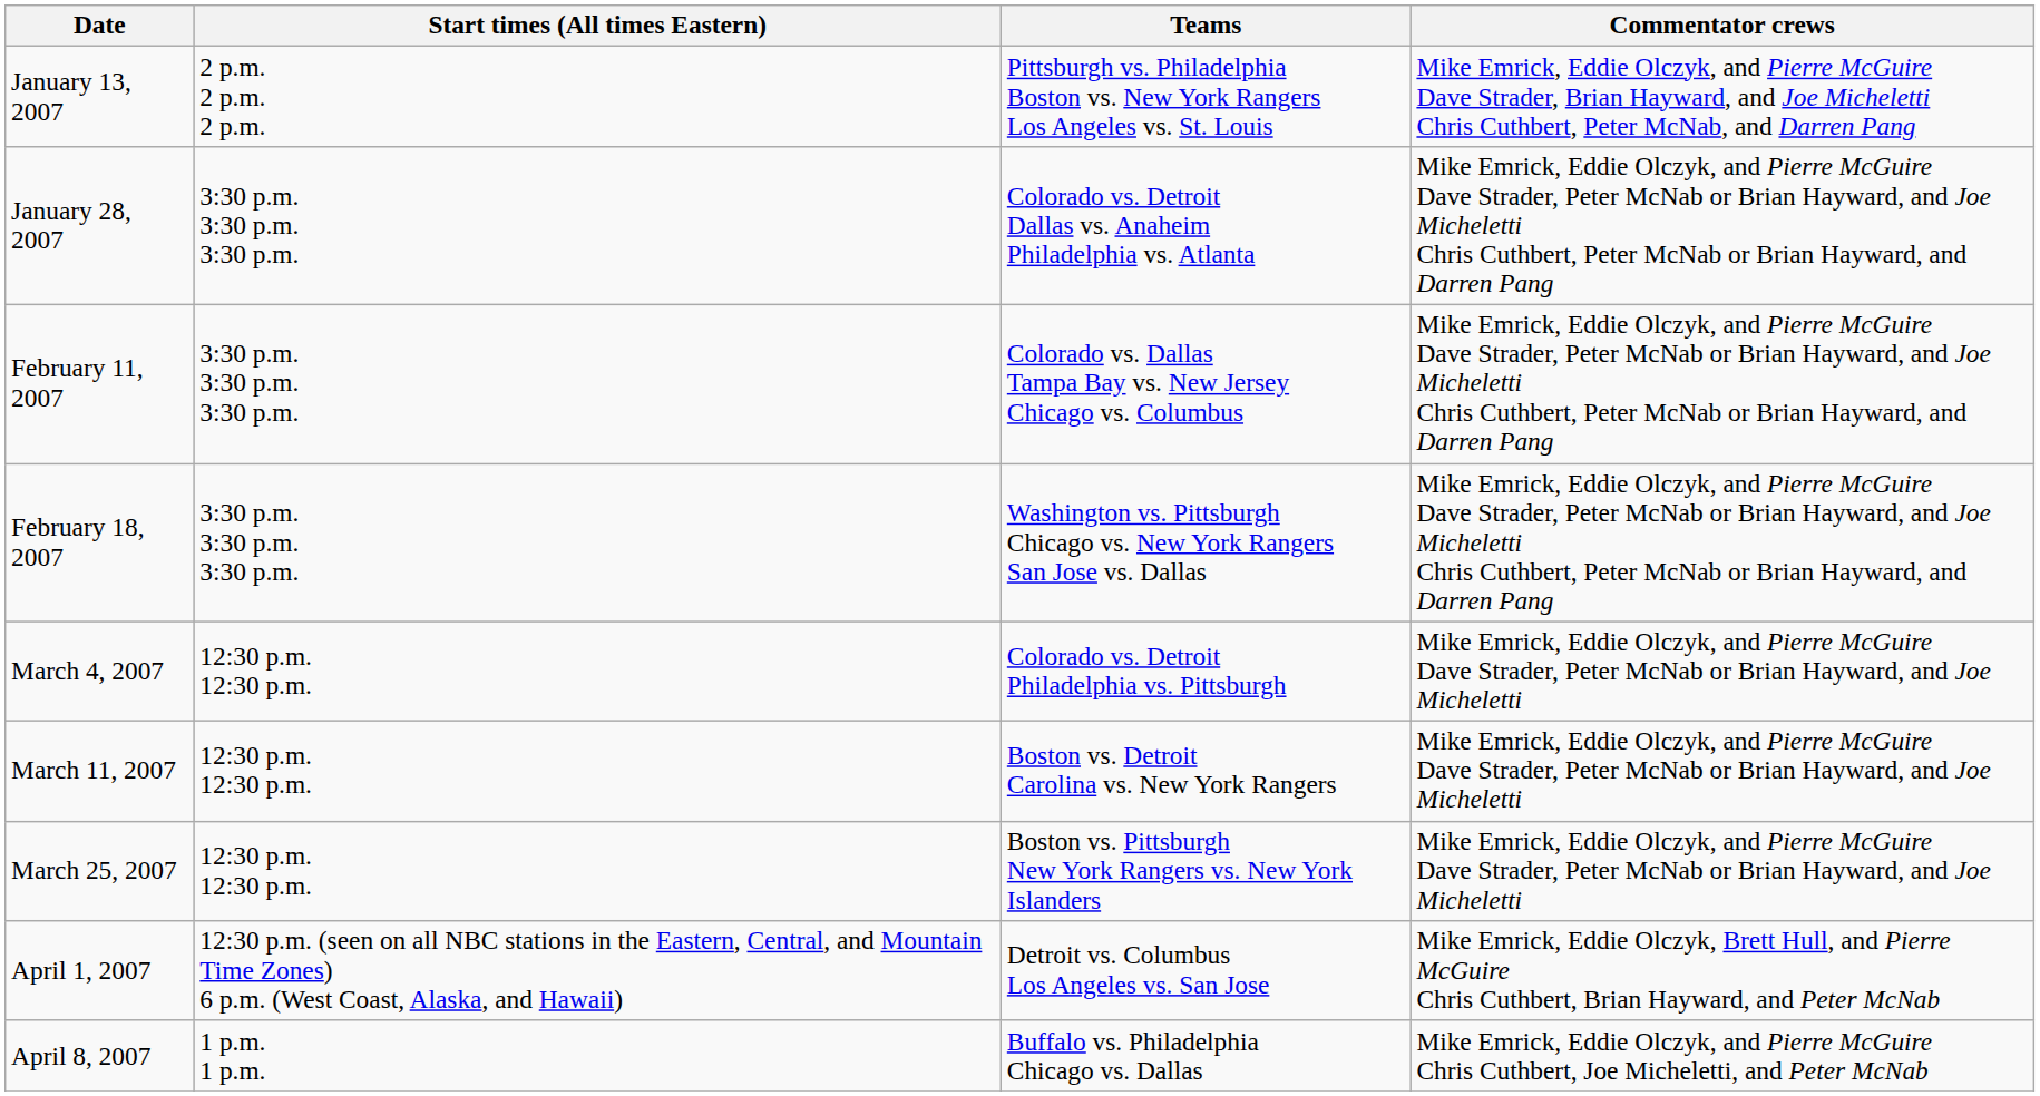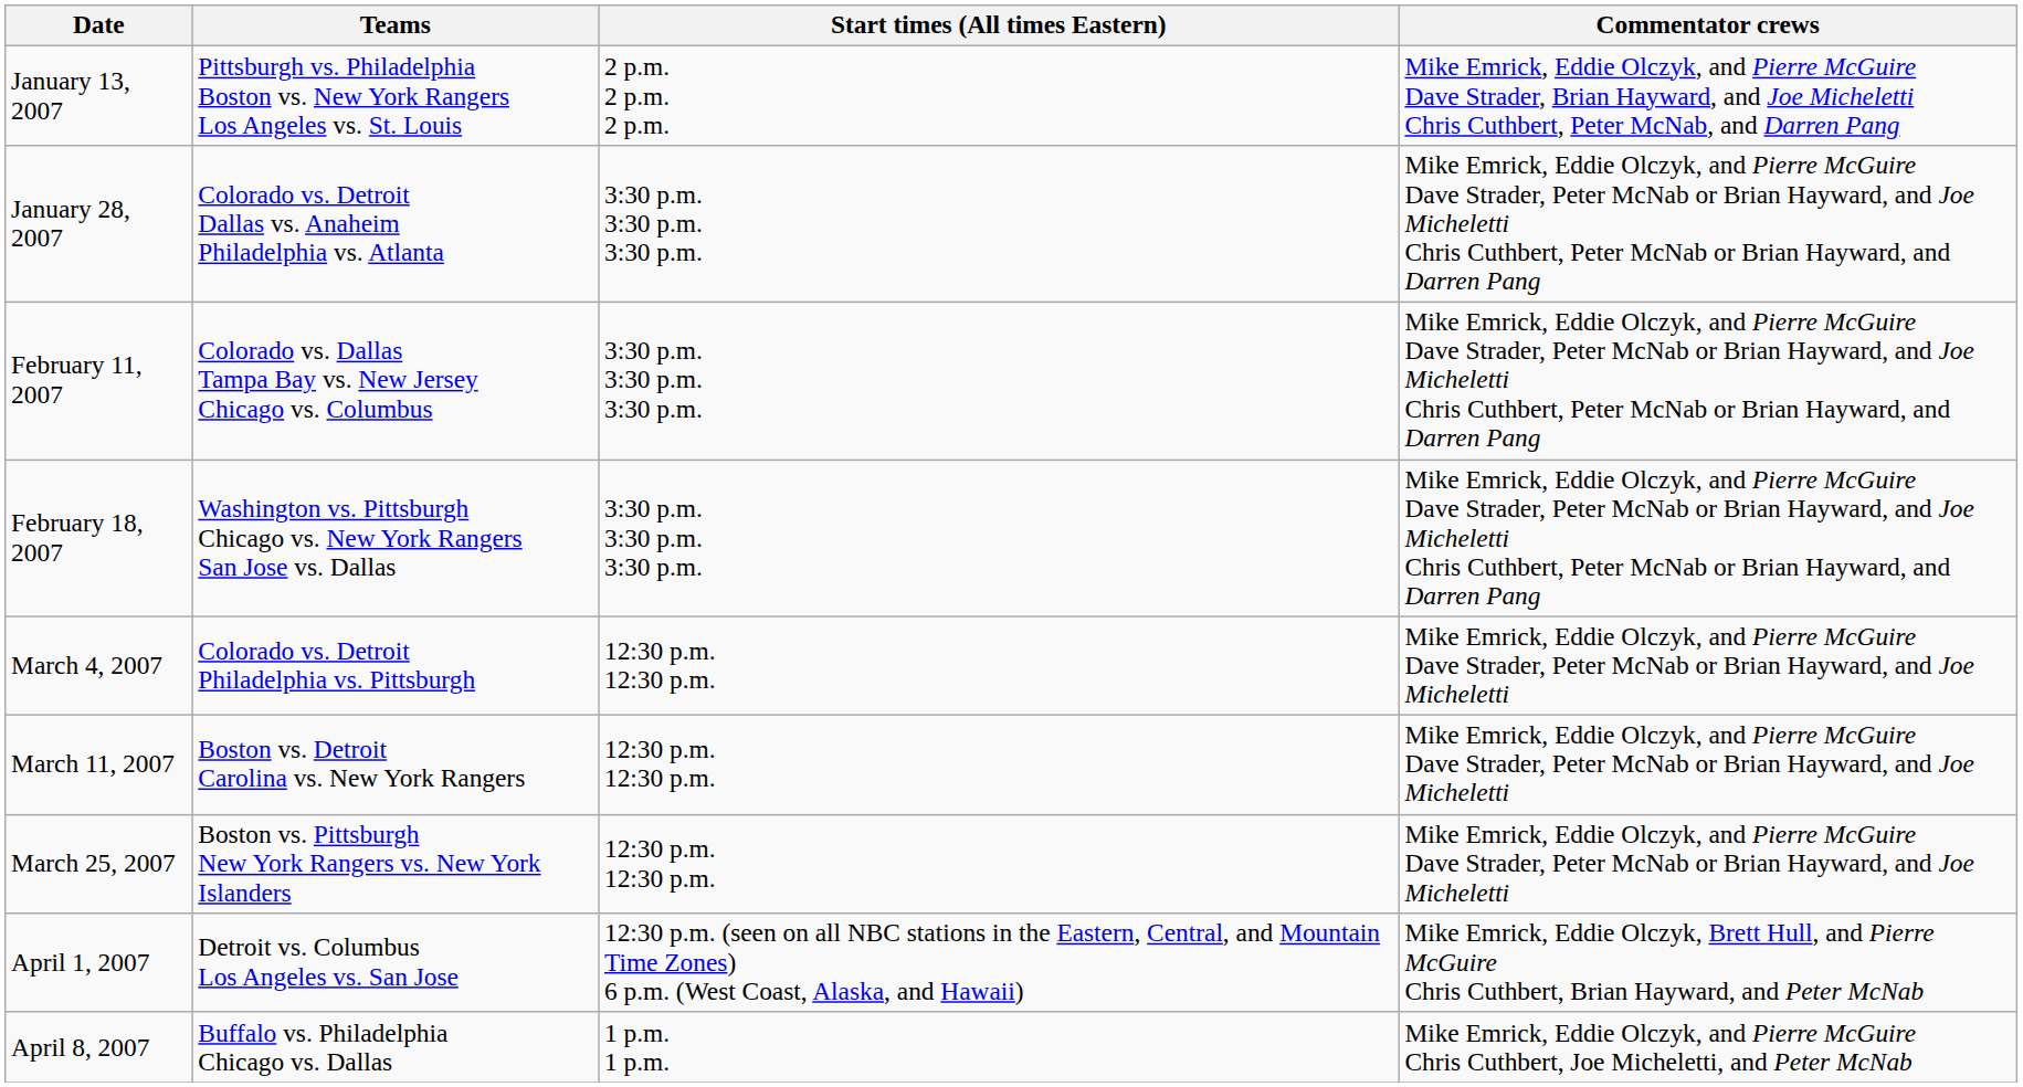 <table class="wikitable">
 <tr>
 <th>Date</th>
+<th>Teams</th>
 <th><strong>Start times</strong> (All times Eastern)</th>
-<th>Teams</th>
 <th><strong>Commentator crews</strong></th>
 </tr>
 <tr>
 <td>January 13, 2007</td>
+<td><a href='#'>Pittsburgh vs. Philadelphia</a><br><a href='#'>Boston</a> vs. <a href='#'>New York Rangers</a><br><a href='#'>Los Angeles</a> vs. <a href='#'>St. Louis</a></td>
 <td>2 p.m.<br>2 p.m.<br>2 p.m.</td>
-<td><a href='#'>Pittsburgh vs. Philadelphia</a><br><a href='#'>Boston</a> vs. <a href='#'>New York Rangers</a><br><a href='#'>Los Angeles</a> vs. <a href='#'>St. Louis</a></td>
 <td><a href='#'>Mike Emrick</a>, <a href='#'>Eddie Olczyk</a>, and <em><a href='#'>Pierre McGuire</a></em><br><a href='#'>Dave Strader</a>, <a href='#'>Brian Hayward</a>, and <em><a href='#'>Joe Micheletti</a></em><br><a href='#'>Chris Cuthbert</a>, <a href='#'>Peter McNab</a>, and <em><a href='#'>Darren Pang</a></em></td>
 </tr>
 <tr>
 <td>January 28, 2007</td>
+<td><a href='#'>Colorado vs. Detroit</a><br><a href='#'>Dallas</a> vs. <a href='#'>Anaheim</a><br><a href='#'>Philadelphia</a> vs. <a href='#'>Atlanta</a></td>
 <td>3:30 p.m.<br>3:30 p.m.<br>3:30 p.m.</td>
-<td><a href='#'>Colorado vs. Detroit</a><br><a href='#'>Dallas</a> vs. <a href='#'>Anaheim</a><br><a href='#'>Philadelphia</a> vs. <a href='#'>Atlanta</a></td>
 <td>Mike Emrick, Eddie Olczyk, and <em>Pierre McGuire</em><br>Dave Strader, Peter McNab or Brian Hayward, and <em>Joe Micheletti</em><br>Chris Cuthbert, Peter McNab or Brian Hayward, and <em>Darren Pang</em></td>
 </tr>
 <tr>
 <td>February 11, 2007</td>
+<td><a href='#'>Colorado</a> vs. <a href='#'>Dallas</a><br><a href='#'>Tampa Bay</a> vs. <a href='#'>New Jersey</a><br><a href='#'>Chicago</a> vs. <a href='#'>Columbus</a></td>
 <td>3:30 p.m.<br>3:30 p.m.<br>3:30 p.m.</td>
-<td><a href='#'>Colorado</a> vs. <a href='#'>Dallas</a><br><a href='#'>Tampa Bay</a> vs. <a href='#'>New Jersey</a><br><a href='#'>Chicago</a> vs. <a href='#'>Columbus</a></td>
 <td>Mike Emrick, Eddie Olczyk, and <em>Pierre McGuire</em><br>Dave Strader, Peter McNab or Brian Hayward, and <em>Joe Micheletti</em><br>Chris Cuthbert, Peter McNab or Brian Hayward, and <em>Darren Pang</em></td>
 </tr>
 <tr>
 <td>February 18, 2007</td>
+<td><a href='#'>Washington vs. Pittsburgh</a><br>Chicago vs. <a href='#'>New York Rangers</a><br><a href='#'>San Jose</a> vs. Dallas</td>
 <td>3:30 p.m.<br>3:30 p.m.<br>3:30 p.m.</td>
-<td><a href='#'>Washington vs. Pittsburgh</a><br>Chicago vs. <a href='#'>New York Rangers</a><br><a href='#'>San Jose</a> vs. Dallas</td>
 <td>Mike Emrick, Eddie Olczyk, and <em>Pierre McGuire</em><br>Dave Strader, Peter McNab or Brian Hayward, and <em>Joe Micheletti</em><br>Chris Cuthbert, Peter McNab or Brian Hayward, and <em>Darren Pang</em></td>
 </tr>
 <tr>
 <td>March 4, 2007</td>
+<td><a href='#'>Colorado vs. Detroit</a><br><a href='#'>Philadelphia vs. Pittsburgh</a></td>
 <td>12:30 p.m.<br>12:30 p.m.</td>
-<td><a href='#'>Colorado vs. Detroit</a><br><a href='#'>Philadelphia vs. Pittsburgh</a></td>
 <td>Mike Emrick, Eddie Olczyk, and <em>Pierre McGuire</em><br>Dave Strader, Peter McNab or Brian Hayward, and <em>Joe Micheletti</em></td>
 </tr>
 <tr>
 <td>March 11, 2007</td>
+<td><a href='#'>Boston</a> vs. <a href='#'>Detroit</a><br><a href='#'>Carolina</a> vs. New York Rangers</td>
 <td>12:30 p.m.<br>12:30 p.m.</td>
-<td><a href='#'>Boston</a> vs. <a href='#'>Detroit</a><br><a href='#'>Carolina</a> vs. New York Rangers</td>
 <td>Mike Emrick, Eddie Olczyk, and <em>Pierre McGuire</em><br>Dave Strader, Peter McNab or Brian Hayward, and <em>Joe Micheletti</em></td>
 </tr>
 <tr>
 <td>March 25, 2007</td>
+<td>Boston vs. <a href='#'>Pittsburgh</a><br><a href='#'>New York Rangers vs. New York Islanders</a></td>
 <td>12:30 p.m.<br>12:30 p.m.</td>
-<td>Boston vs. <a href='#'>Pittsburgh</a><br><a href='#'>New York Rangers vs. New York Islanders</a></td>
 <td>Mike Emrick, Eddie Olczyk, and <em>Pierre McGuire</em><br>Dave Strader, Peter McNab or Brian Hayward, and <em>Joe Micheletti</em></td>
 </tr>
 <tr>
 <td>April 1, 2007</td>
+<td>Detroit vs. Columbus<br><a href='#'>Los Angeles vs. San Jose</a></td>
 <td>12:30 p.m. (seen on all NBC stations in the <a href='#'>Eastern</a>, <a href='#'>Central</a>, and <a href='#'>Mountain Time Zones</a>)<br>6 p.m. (West Coast, <a href='#'>Alaska</a>, and <a href='#'>Hawaii</a>)</td>
-<td>Detroit vs. Columbus<br><a href='#'>Los Angeles vs. San Jose</a></td>
 <td>Mike Emrick, Eddie Olczyk, <a href='#'>Brett Hull</a>, and <em>Pierre McGuire</em><br>Chris Cuthbert, Brian Hayward, and <em>Peter McNab</em></td>
 </tr>
 <tr>
 <td>April 8, 2007</td>
+<td><a href='#'>Buffalo</a> vs. Philadelphia<br>Chicago vs. Dallas</td>
 <td>1 p.m.<br>1 p.m.</td>
-<td><a href='#'>Buffalo</a> vs. Philadelphia<br>Chicago vs. Dallas</td>
 <td>Mike Emrick, Eddie Olczyk, and <em>Pierre McGuire</em><br>Chris Cuthbert, Joe Micheletti, and <em>Peter McNab</em></td>
 </tr>
 </table>
